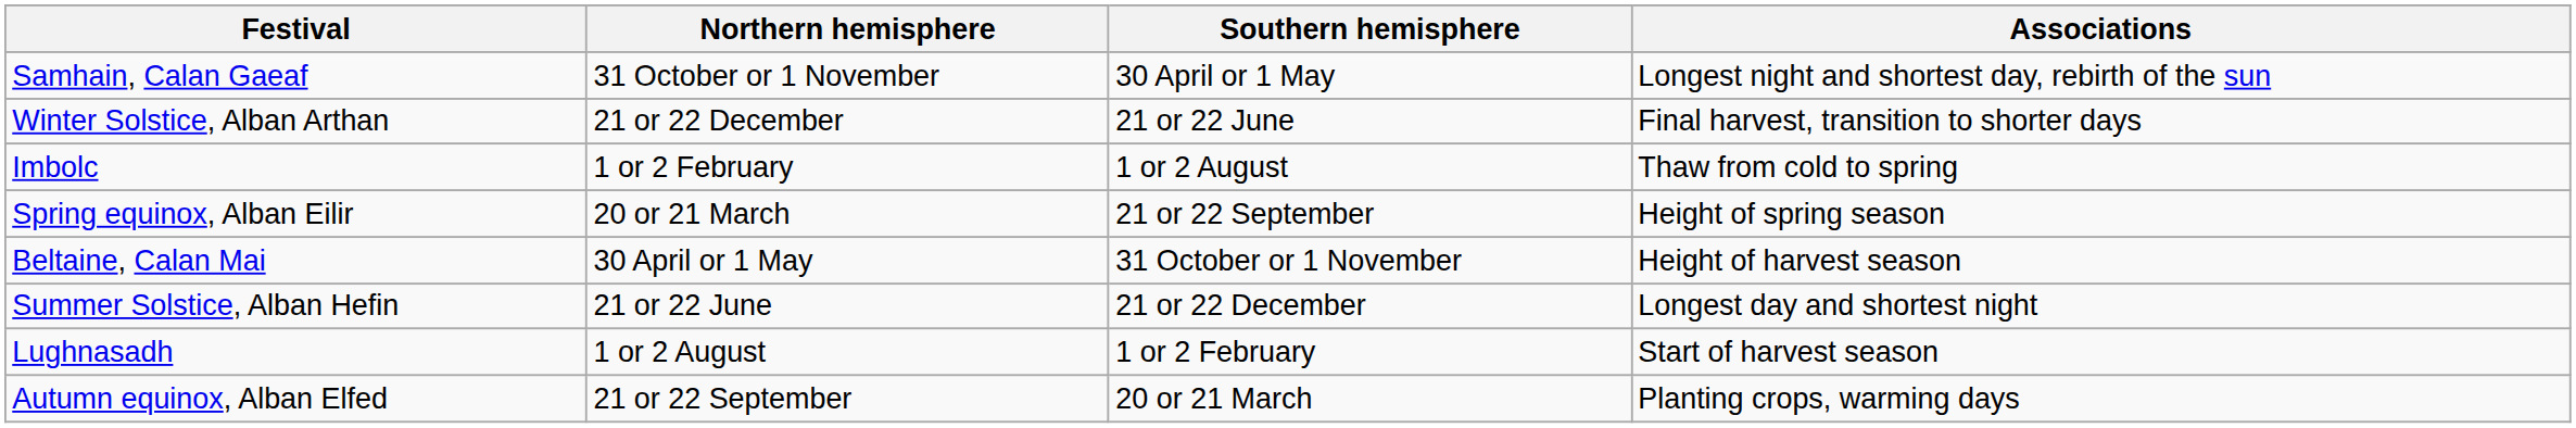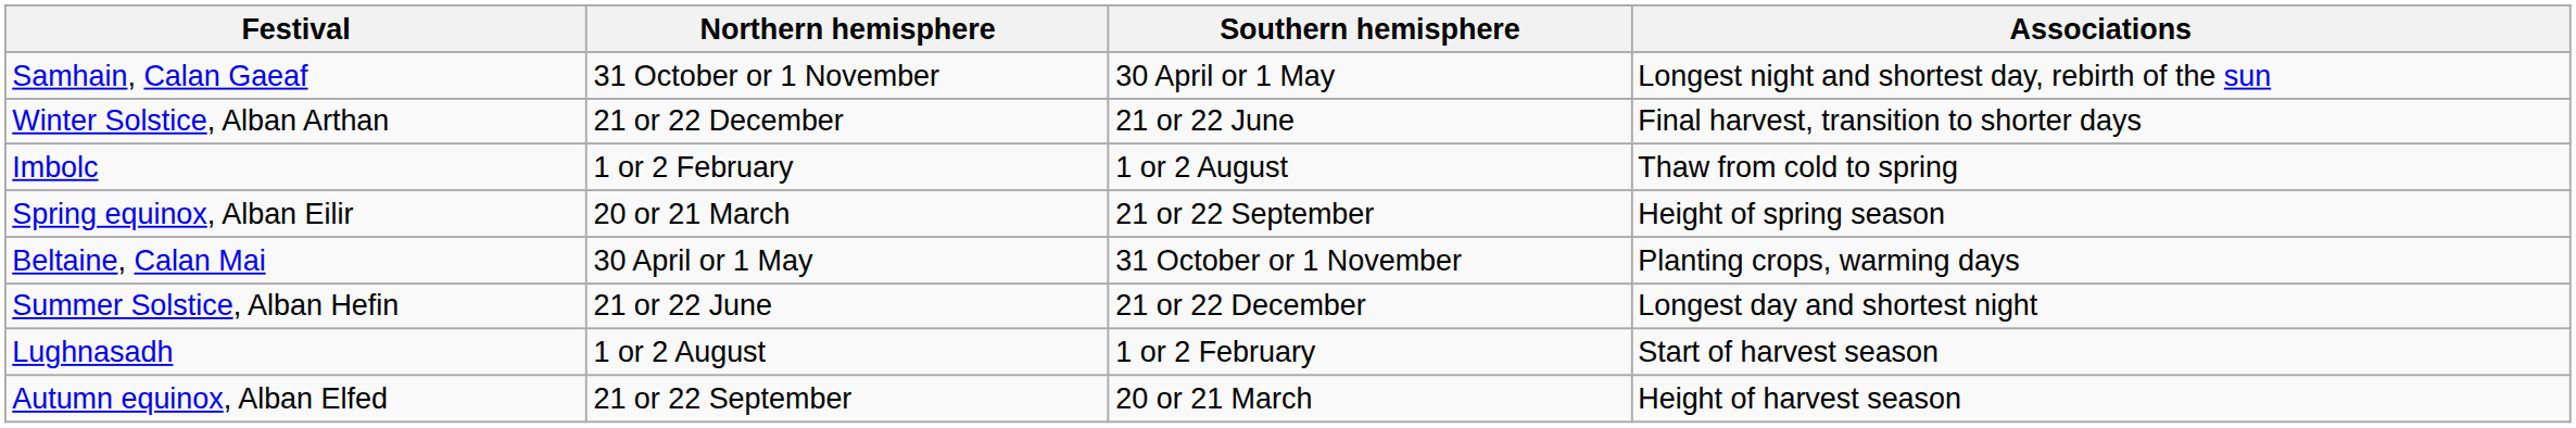 <table class="wikitable sortable" style="font-size: 90%; width: 100%">
 <tr>
 <th>Festival</th>
 <th>Northern hemisphere</th>
 <th>Southern hemisphere</th>
 <th>Associations</th>
 </tr>
 <tr>
 <td><a href='#'>Samhain</a>, <a href='#'>Calan Gaeaf</a></td>
 <td>31 October or 1 November</td>
 <td>30 April or 1 May</td>
 <td>Longest night and shortest day, rebirth of the <a href='#'>sun</a></td>
 </tr>
 <tr>
 <td><a href='#'>Winter Solstice</a>, Alban Arthan</td>
 <td>21 or 22 December</td>
 <td>21 or 22 June</td>
 <td>Final harvest, transition to shorter days</td>
 </tr>
 <tr>
 <td><a href='#'>Imbolc</a></td>
 <td>1 or 2 February</td>
 <td>1 or 2 August</td>
 <td>Thaw from cold to spring</td>
 </tr>
 <tr>
 <td><a href='#'>Spring equinox</a>, Alban Eilir</td>
 <td>20 or 21 March</td>
 <td>21 or 22 September</td>
 <td>Height of spring season</td>
 </tr>
 <tr>
 <td><a href='#'>Beltaine</a>, <a href='#'>Calan Mai</a></td>
 <td>30 April or 1 May</td>
 <td>31 October or 1 November</td>
-<td>Height of harvest season</td>
+<td>Planting crops, warming days</td>
 </tr>
 <tr>
 <td><a href='#'>Summer Solstice</a>, Alban Hefin</td>
 <td>21 or 22 June</td>
 <td>21 or 22 December</td>
 <td>Longest day and shortest night</td>
 </tr>
 <tr>
 <td><a href='#'>Lughnasadh</a></td>
 <td>1 or 2 August</td>
 <td>1 or 2 February</td>
 <td>Start of harvest season</td>
 </tr>
 <tr>
 <td><a href='#'>Autumn equinox</a>, Alban Elfed</td>
 <td>21 or 22 September</td>
 <td>20 or 21 March</td>
-<td>Planting crops, warming days</td>
+<td>Height of harvest season</td>
 </tr>
 </table>
